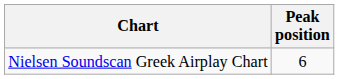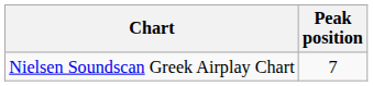 <table class="wikitable sortable">
 <tr>
 <th>Chart</th>
 <th>Peak<br>position</th>
 </tr>
 <tr>
 <td><a href='#'>Nielsen Soundscan</a> Greek Airplay Chart</td>
-<td align="center">6</td>
+<td align="center">7</td>
 </tr>
 </table>
